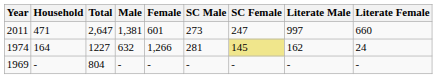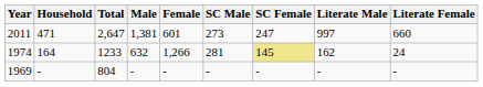 <table class="wikitable">
 <tr>
 <th>Year</th>
 <th>Household</th>
 <th>Total</th>
 <th>Male</th>
 <th>Female</th>
 <th>SC Male</th>
 <th>SC Female</th>
 <th>Literate Male</th>
 <th>Literate Female</th>
 </tr>
 <tr>
 <td>2011 </td>
 <td>471</td>
 <td>2,647</td>
 <td>1,381</td>
 <td>601</td>
 <td>273</td>
 <td>247</td>
 <td>997</td>
 <td>660</td>
 </tr>
 <tr>
 <td>1974</td>
 <td>164</td>
-<td>1227</td>
+<td>1233</td>
 <td>632</td>
 <td>1,266</td>
 <td>281</td>
 <td style="background: khaki;">145</td>
 <td>162</td>
 <td>24</td>
 </tr>
 <tr>
 <td>1969</td>
 <td>-</td>
 <td>804</td>
 <td>-</td>
 <td>-</td>
 <td>-</td>
 <td>-</td>
 <td>-</td>
 <td>-</td>
 </tr>
 </table>
